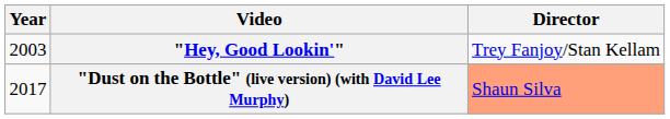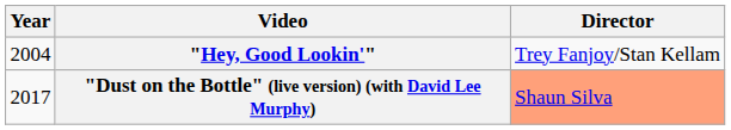 <table class="wikitable plainrowheaders">
 <tr>
 <th scope="col">Year</th>
 <th scope="col" style="width:22em;">Video</th>
 <th scope="col">Director</th>
 </tr>
 <tr>
-<td>2003</td>
+<td>2004</td>
 <th scope="row">"<a href='#'>Hey, Good Lookin'</a>" </th>
 <td><a href='#'>Trey Fanjoy</a>/Stan Kellam</td>
 </tr>
 <tr>
 <td>2017</td>
 <th scope="row">"Dust on the Bottle" <small>(live version) (with <a href='#'>David Lee Murphy</a>)</small></th>
 <td style="background: lightsalmon;"><a href='#'>Shaun Silva</a></td>
 </tr>
 </table>
